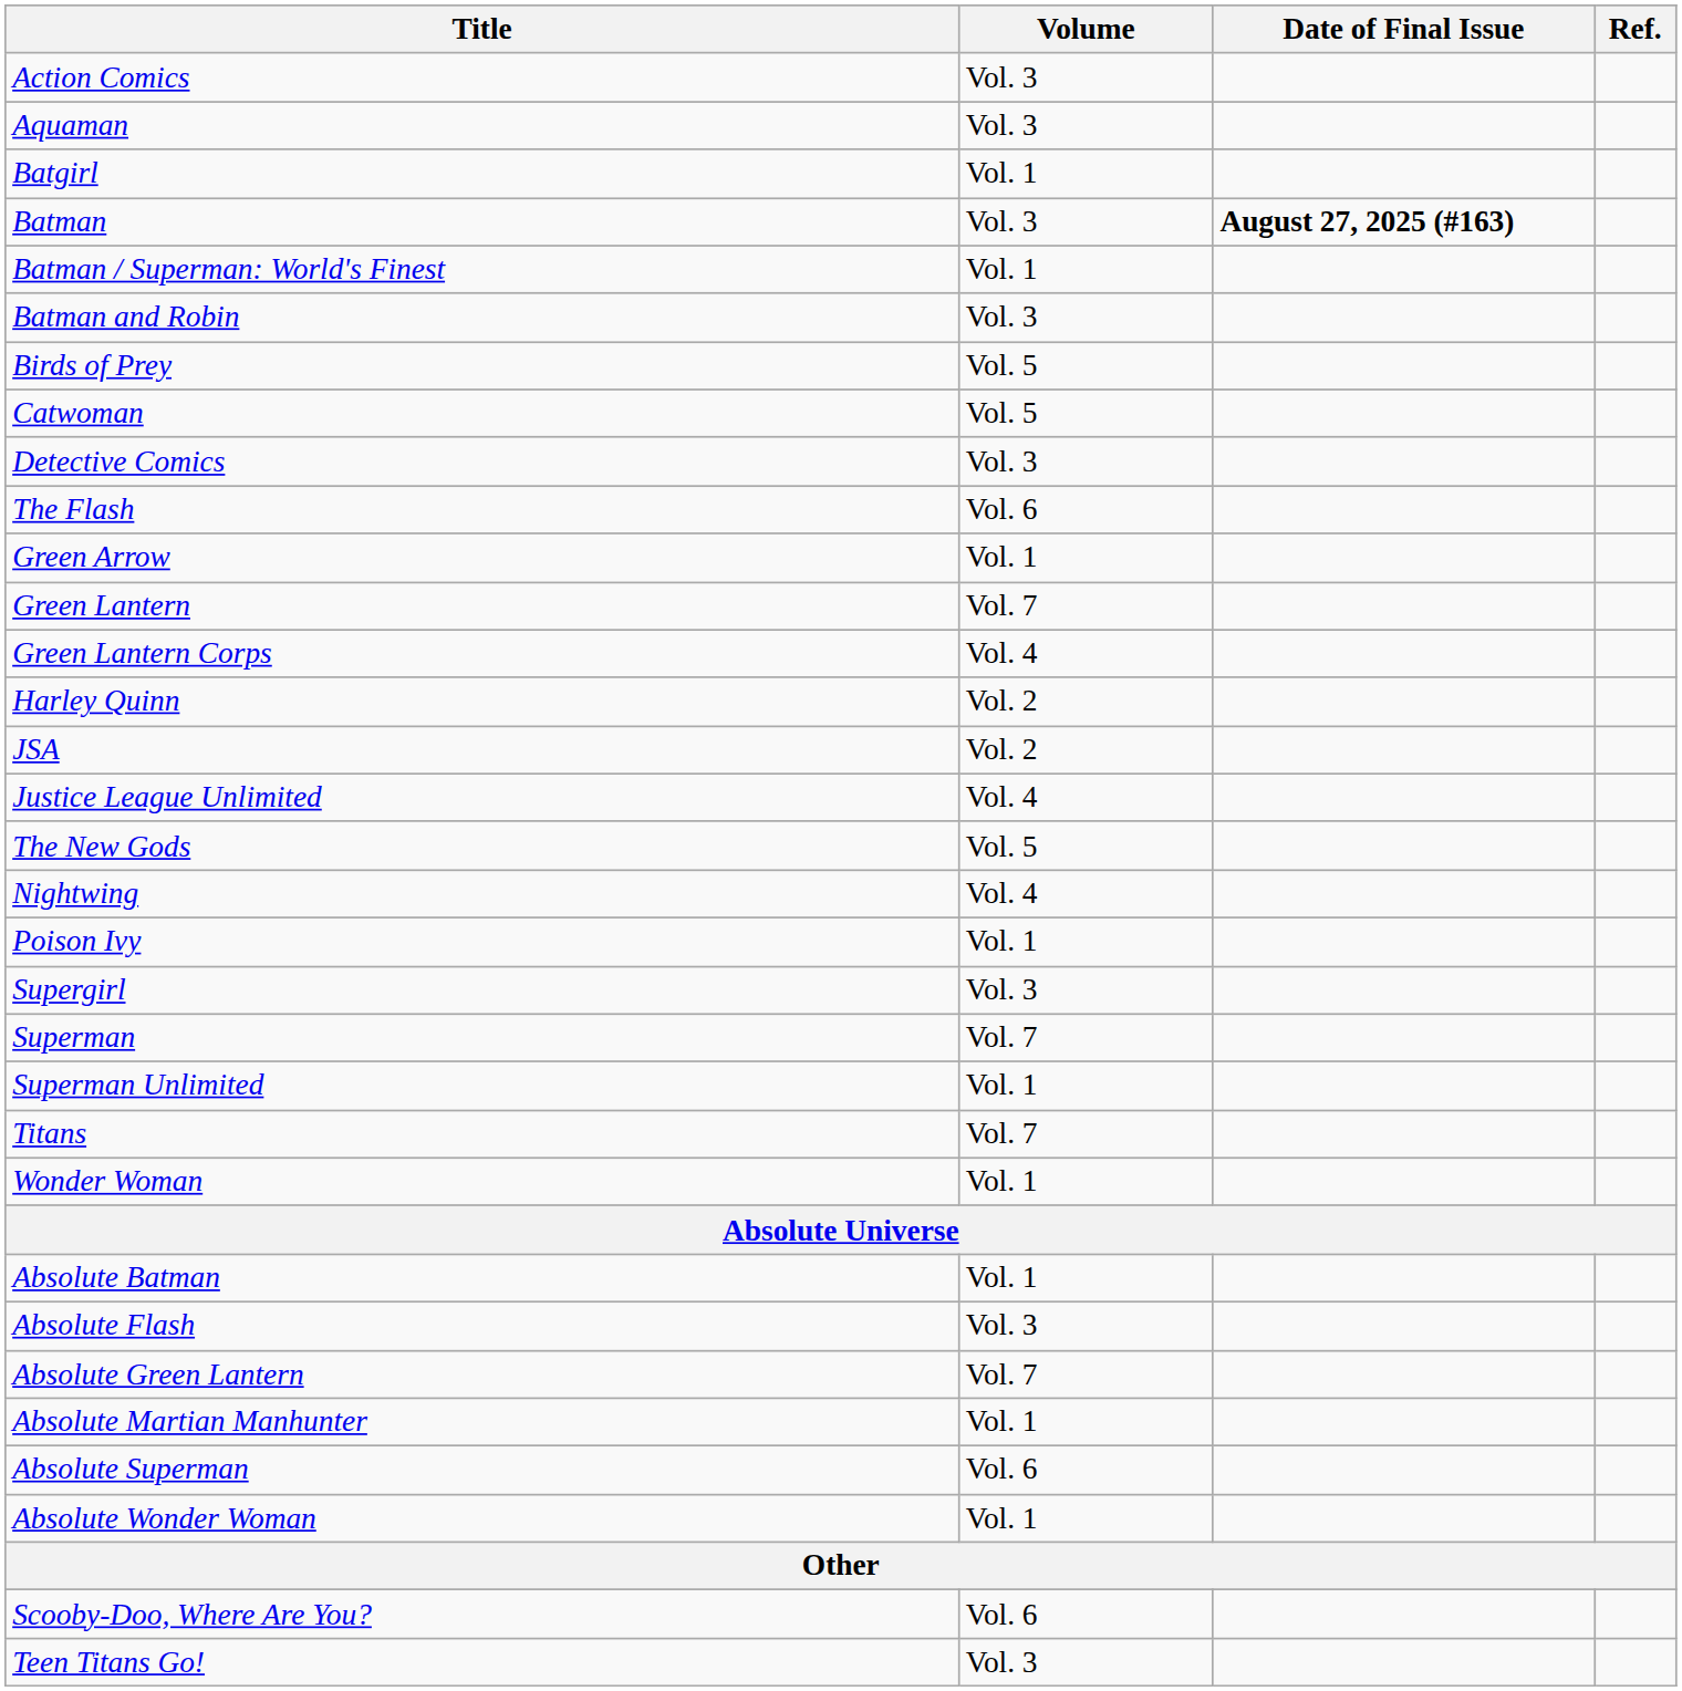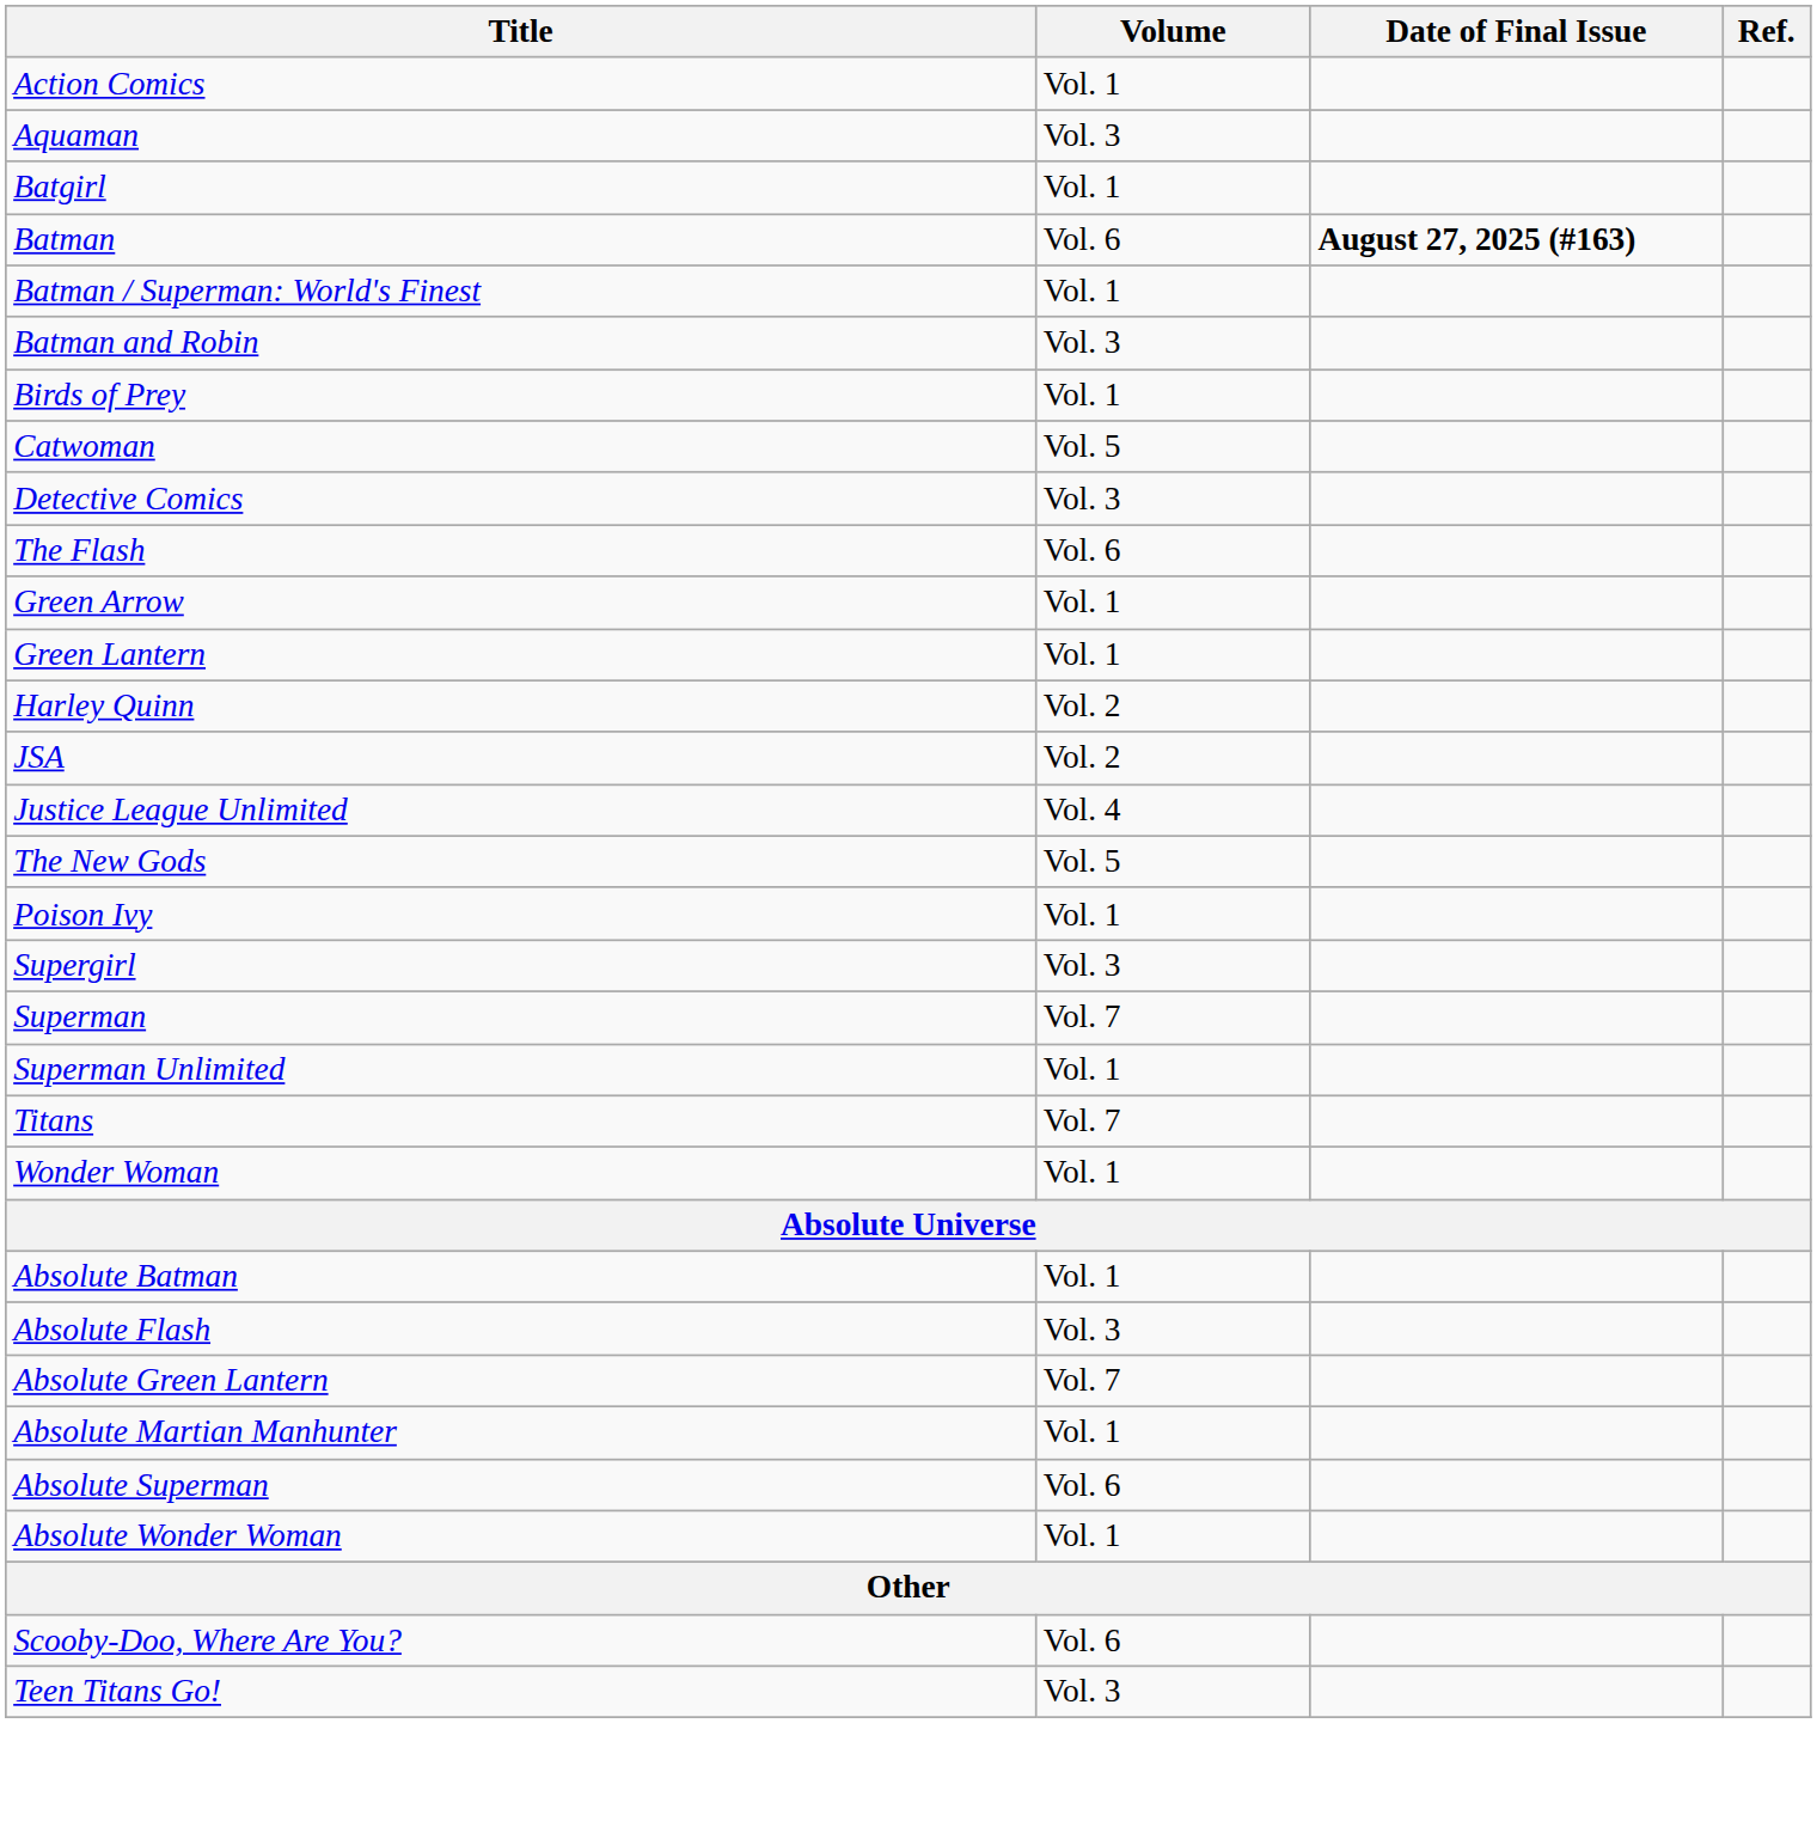 <table class="wikitable sortable" style="width:100%; margin:1em auto 1em auto;">
 <tr>
 <th width=30%>Title</th>
 <th width=8%>Volume</th>
 <th width=12%>Date of Final Issue</th>
 <th width=1%>Ref.</th>
 </tr>
 <tr>
 <td><em><a href='#'>Action Comics</a></em></td>
-<td>Vol. 3</td>
+<td>Vol. 1</td>
 <td></td>
 <td></td>
 </tr>
 <tr>
 <td><em><a href='#'>Aquaman</a></em></td>
 <td>Vol. 3</td>
 <td></td>
 <td></td>
 </tr>
 <tr>
 <td><em><a href='#'>Batgirl</a></em></td>
 <td>Vol. 1</td>
 <td></td>
 <td></td>
 </tr>
 <tr>
 <td><em><a href='#'>Batman</a></em></td>
-<td>Vol. 3</td>
+<td>Vol. 6</td>
 <td><strong>August 27, 2025 (#163)</strong></td>
 <td></td>
 </tr>
 <tr>
 <td><em><a href='#'>Batman / Superman: World's Finest</a></em></td>
 <td>Vol. 1</td>
 <td></td>
 <td></td>
 </tr>
 <tr>
 <td><em><a href='#'>Batman and Robin</a></em></td>
 <td>Vol. 3</td>
 <td></td>
 <td></td>
 </tr>
 <tr>
 <td><em><a href='#'>Birds of Prey</a></em></td>
-<td>Vol. 5</td>
+<td>Vol. 1</td>
 <td></td>
 <td></td>
 </tr>
 <tr>
 <td><em><a href='#'>Catwoman</a></em></td>
 <td>Vol. 5</td>
 <td></td>
 <td></td>
 </tr>
 <tr>
 <td><em><a href='#'>Detective Comics</a></em></td>
 <td>Vol. 3</td>
 <td></td>
 <td></td>
 </tr>
 <tr>
 <td><em><a href='#'>The Flash</a></em></td>
 <td>Vol. 6</td>
 <td></td>
 <td></td>
 </tr>
 <tr>
 <td><em><a href='#'>Green Arrow</a></em></td>
 <td>Vol. 1</td>
 <td></td>
 <td></td>
 </tr>
 <tr>
 <td><em><a href='#'>Green Lantern</a></em></td>
-<td>Vol. 7</td>
-<td></td>
-<td></td>
-</tr>
-<tr>
-<td><em><a href='#'>Green Lantern Corps</a></em></td>
-<td>Vol. 4</td>
+<td>Vol. 1</td>
 <td></td>
 <td></td>
 </tr>
 <tr>
 <td><em><a href='#'>Harley Quinn</a></em></td>
 <td>Vol. 2</td>
 <td></td>
 <td></td>
 </tr>
 <tr>
 <td><em><a href='#'>JSA</a></em></td>
 <td>Vol. 2</td>
 <td></td>
 <td></td>
 </tr>
 <tr>
 <td><em><a href='#'>Justice League Unlimited</a></em></td>
 <td>Vol. 4</td>
 <td></td>
 <td></td>
 </tr>
 <tr>
 <td><em><a href='#'>The New Gods</a></em></td>
 <td>Vol. 5</td>
-<td></td>
-<td></td>
-</tr>
-<tr>
-<td><em><a href='#'>Nightwing</a></em></td>
-<td>Vol. 4</td>
 <td></td>
 <td></td>
 </tr>
 <tr>
 <td><em><a href='#'>Poison Ivy</a></em></td>
 <td>Vol. 1</td>
 <td></td>
 <td></td>
 </tr>
 <tr>
 <td><em><a href='#'>Supergirl</a></em></td>
 <td>Vol. 3</td>
 <td></td>
 <td></td>
 </tr>
 <tr>
 <td><em><a href='#'>Superman</a></em></td>
 <td>Vol. 7</td>
 <td></td>
 <td></td>
 </tr>
 <tr>
 <td><em><a href='#'>Superman Unlimited</a></em></td>
 <td>Vol. 1</td>
 <td></td>
 <td></td>
 </tr>
 <tr>
 <td><em><a href='#'>Titans</a></em></td>
 <td>Vol. 7</td>
 <td></td>
 <td></td>
 </tr>
 <tr>
 <td><em><a href='#'>Wonder Woman</a></em></td>
 <td>Vol. 1</td>
 <td></td>
 <td></td>
 </tr>
 <tr>
 <th colspan="4"><a href='#'>Absolute Universe</a></th>
 </tr>
 <tr>
 <td><em><a href='#'>Absolute Batman</a></em></td>
 <td>Vol. 1</td>
 <td></td>
 <td></td>
 </tr>
 <tr>
 <td><em><a href='#'>Absolute Flash</a></em></td>
 <td>Vol. 3</td>
 <td></td>
 <td></td>
 </tr>
 <tr>
 <td><em><a href='#'>Absolute Green Lantern</a></em></td>
 <td>Vol. 7</td>
 <td></td>
 <td></td>
 </tr>
 <tr>
 <td><em><a href='#'>Absolute Martian Manhunter</a></em></td>
 <td>Vol. 1</td>
 <td></td>
 <td></td>
 </tr>
 <tr>
 <td><em><a href='#'>Absolute Superman</a></em></td>
 <td>Vol. 6</td>
 <td></td>
 <td></td>
 </tr>
 <tr>
 <td><em><a href='#'>Absolute Wonder Woman</a></em></td>
 <td>Vol. 1</td>
 <td></td>
 <td></td>
 </tr>
 <tr>
 <th colspan="4">Other</th>
 </tr>
 <tr>
 <td><em><a href='#'>Scooby-Doo, Where Are You?</a></em></td>
 <td>Vol. 6</td>
 <td></td>
 <td></td>
 </tr>
 <tr>
 <td><em><a href='#'>Teen Titans Go!</a></em></td>
 <td>Vol. 3</td>
 <td></td>
 <td></td>
 </tr>
 </table>
